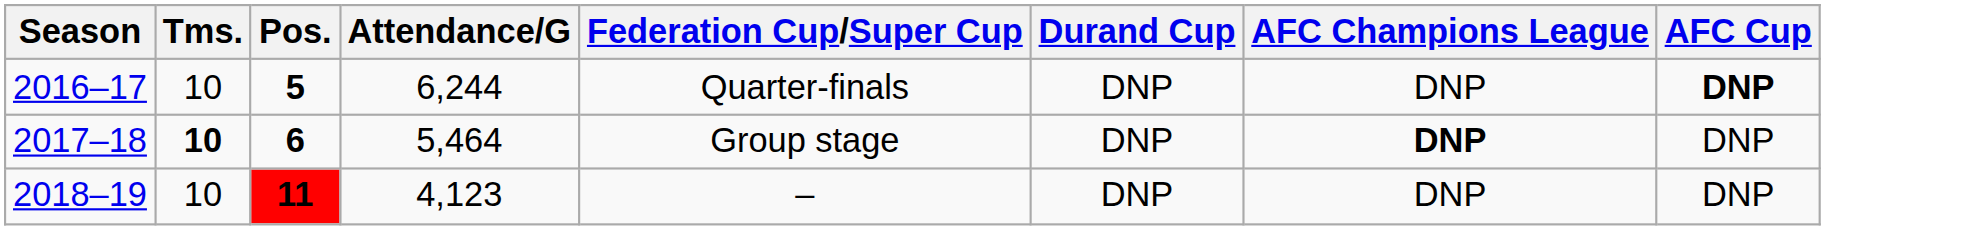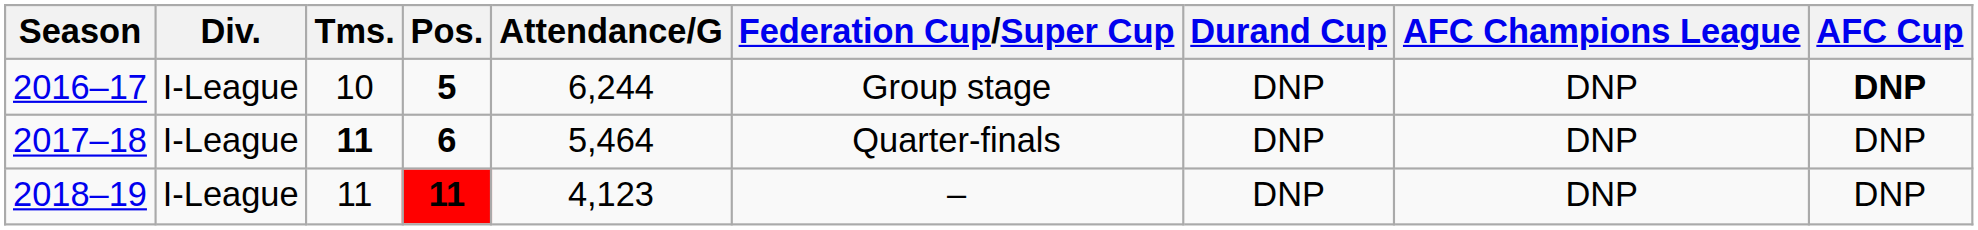 <table class="wikitable" style="text-align:center">
 <tr>
 <th>Season</th>
+<th>Div.</th>
 <th>Tms.</th>
 <th>Pos.</th>
 <th>Attendance/G</th>
 <th><a href='#'>Federation Cup</a><strong>/</strong><a href='#'>Super Cup</a></th>
 <th><a href='#'>Durand Cup</a></th>
 <th colspan=1><a href='#'>AFC Champions League</a></th>
 <th colspan=1><a href='#'>AFC Cup</a></th>
 </tr>
 <tr>
 <td align=center><a href='#'>2016–17</a></td>
+<td align=center>I-League</td>
 <td align=center>10</td>
 <td align=center><strong>5</strong></td>
 <td align=center>6,244</td>
-<td align=center>Quarter-finals</td>
+<td align=center>Group stage</td>
 <td align=center>DNP</td>
 <td align=center>DNP</td>
 <td align=center><strong>DNP</strong></td>
 </tr>
 <tr>
 <td align=center><a href='#'>2017–18</a></td>
-<td align=center><strong>10</strong></td>
+<td align=center>I-League</td>
+<td align=center><strong>11</strong></td>
 <td align=center><strong>6</strong></td>
 <td align=center>5,464</td>
-<td align=center>Group stage</td>
+<td align=center>Quarter-finals</td>
 <td align=center>DNP</td>
-<td align=center><strong>DNP</strong></td>
+<td align=center>DNP</td>
 <td align=center>DNP</td>
 </tr>
 <tr>
 <td align=center><a href='#'>2018–19</a></td>
-<td align=center>10</td>
+<td align=center>I-League</td>
+<td align=center>11</td>
 <td align=center bgcolor= Red><strong>11</strong></td>
 <td align=center>4,123</td>
 <td align=center>–</td>
 <td align=center>DNP</td>
 <td align=center>DNP</td>
 <td align=center>DNP</td>
 </tr>
 </table>
